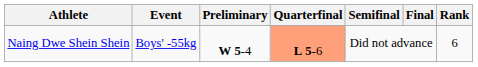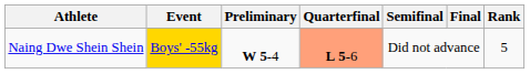 <table class="wikitable" style="text-align:left; font-size:90%">
 <tr>
 <th>Athlete</th>
 <th>Event</th>
 <th>Preliminary</th>
 <th>Quarterfinal</th>
 <th>Semifinal</th>
 <th>Final</th>
 <th>Rank</th>
 </tr>
 <tr>
 <td><a href='#'>Naing Dwe Shein Shein</a></td>
-<td><a href='#'>Boys' -55kg</a></td>
+<td style="background: gold;"><a href='#'>Boys' -55kg</a></td>
 <td align=center> <br> <strong>W</strong> <strong>5</strong>-4</td>
 <td align=center style="background: lightsalmon;"> <br> <strong>L</strong> <strong>5</strong>-6</td>
 <td align=center colspan=2>Did not advance</td>
-<td align=center>6</td>
+<td align=center>5</td>
 </tr>
 </table>
